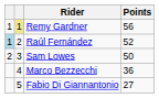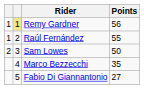 <table class="wikitable" style="font-size: 85%;">
 <tr>
 <th></th>
 <th></th>
 <th>Rider</th>
 <th>Points</th>
 </tr>
 <tr>
 <td> 1</td>
 <td align=center style="background: khaki;">1</td>
 <td> <a href='#'>Remy Gardner</a></td>
 <td align=left>56</td>
 </tr>
 <tr>
-<td style="background: lightblue;"> 1</td>
+<td> 1</td>
 <td align=center>2</td>
 <td> <a href='#'>Raúl Fernández</a></td>
-<td align=left>52</td>
+<td align=left>55</td>
 </tr>
 <tr>
 <td> 2</td>
 <td align=center>3</td>
 <td> <a href='#'>Sam Lowes</a></td>
 <td align=left>50</td>
 </tr>
 <tr>
 <td></td>
 <td align=center>4</td>
 <td> <a href='#'>Marco Bezzecchi</a></td>
-<td align=left>36</td>
+<td align=left>35</td>
 </tr>
 <tr>
 <td></td>
 <td align=center>5</td>
 <td> <a href='#'>Fabio Di Giannantonio</a></td>
 <td align=left>27</td>
 </tr>
 </table>
